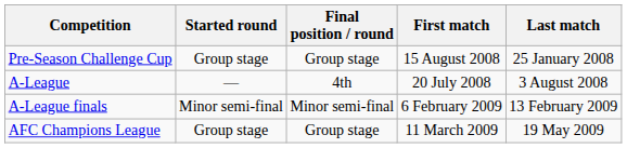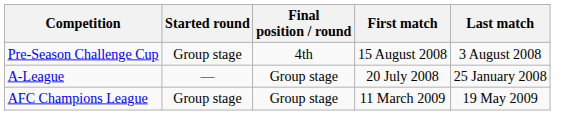 <table class="wikitable">
 <tr>
 <th>Competition</th>
 <th>Started round</th>
 <th>Final <br>position / round</th>
 <th>First match</th>
 <th>Last match</th>
 </tr>
 <tr style="text-align: center">
 <td align=left><a href='#'>Pre-Season Challenge Cup</a></td>
 <td>Group stage</td>
-<td>Group stage</td>
+<td>4th</td>
 <td>15 August 2008</td>
-<td>25 January 2008</td>
+<td>3 August 2008</td>
 </tr>
 <tr style="text-align: center">
 <td align=left><a href='#'>A-League</a></td>
 <td>—</td>
-<td>4th</td>
+<td>Group stage</td>
 <td>20 July 2008</td>
-<td>3 August 2008</td>
-</tr>
-<tr style="text-align: center">
-<td align=left><a href='#'>A-League finals</a></td>
-<td>Minor semi-final</td>
-<td>Minor semi-final</td>
-<td>6 February 2009</td>
-<td>13 February 2009</td>
+<td>25 January 2008</td>
 </tr>
 <tr style="text-align: center">
 <td align=left><a href='#'>AFC Champions League</a></td>
 <td>Group stage</td>
 <td>Group stage</td>
 <td>11 March 2009</td>
 <td>19 May 2009</td>
 </tr>
 </table>
